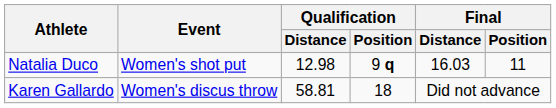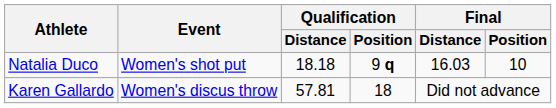 <table class=wikitable style="font-size:90%">
 <tr>
 <th rowspan="2">Athlete</th>
 <th rowspan="2">Event</th>
 <th colspan="2">Qualification</th>
 <th colspan="2">Final</th>
 </tr>
 <tr style="font-size:95%">
 <th>Distance</th>
 <th>Position</th>
 <th>Distance</th>
 <th>Position</th>
 </tr>
 <tr align=center>
 <td align=left><a href='#'>Natalia Duco</a></td>
 <td align=left><a href='#'>Women's shot put</a></td>
-<td>12.98</td>
+<td>18.18</td>
 <td>9 <strong>q</strong></td>
 <td>16.03</td>
-<td>11</td>
+<td>10</td>
 </tr>
 <tr align=center>
 <td align=left><a href='#'>Karen Gallardo</a></td>
 <td align=left><a href='#'>Women's discus throw</a></td>
-<td>58.81</td>
+<td>57.81</td>
 <td>18</td>
 <td colspan=2>Did not advance</td>
 </tr>
 </table>
